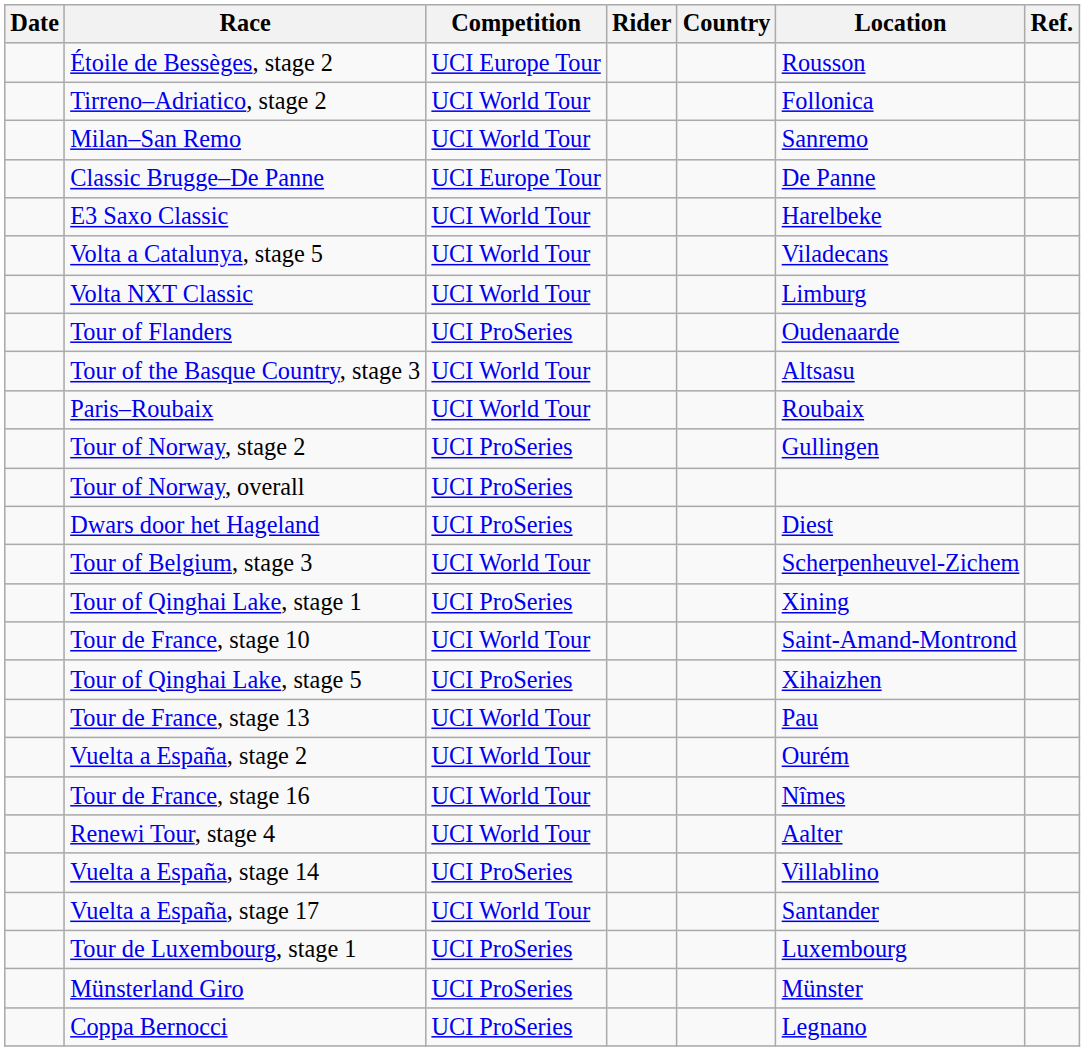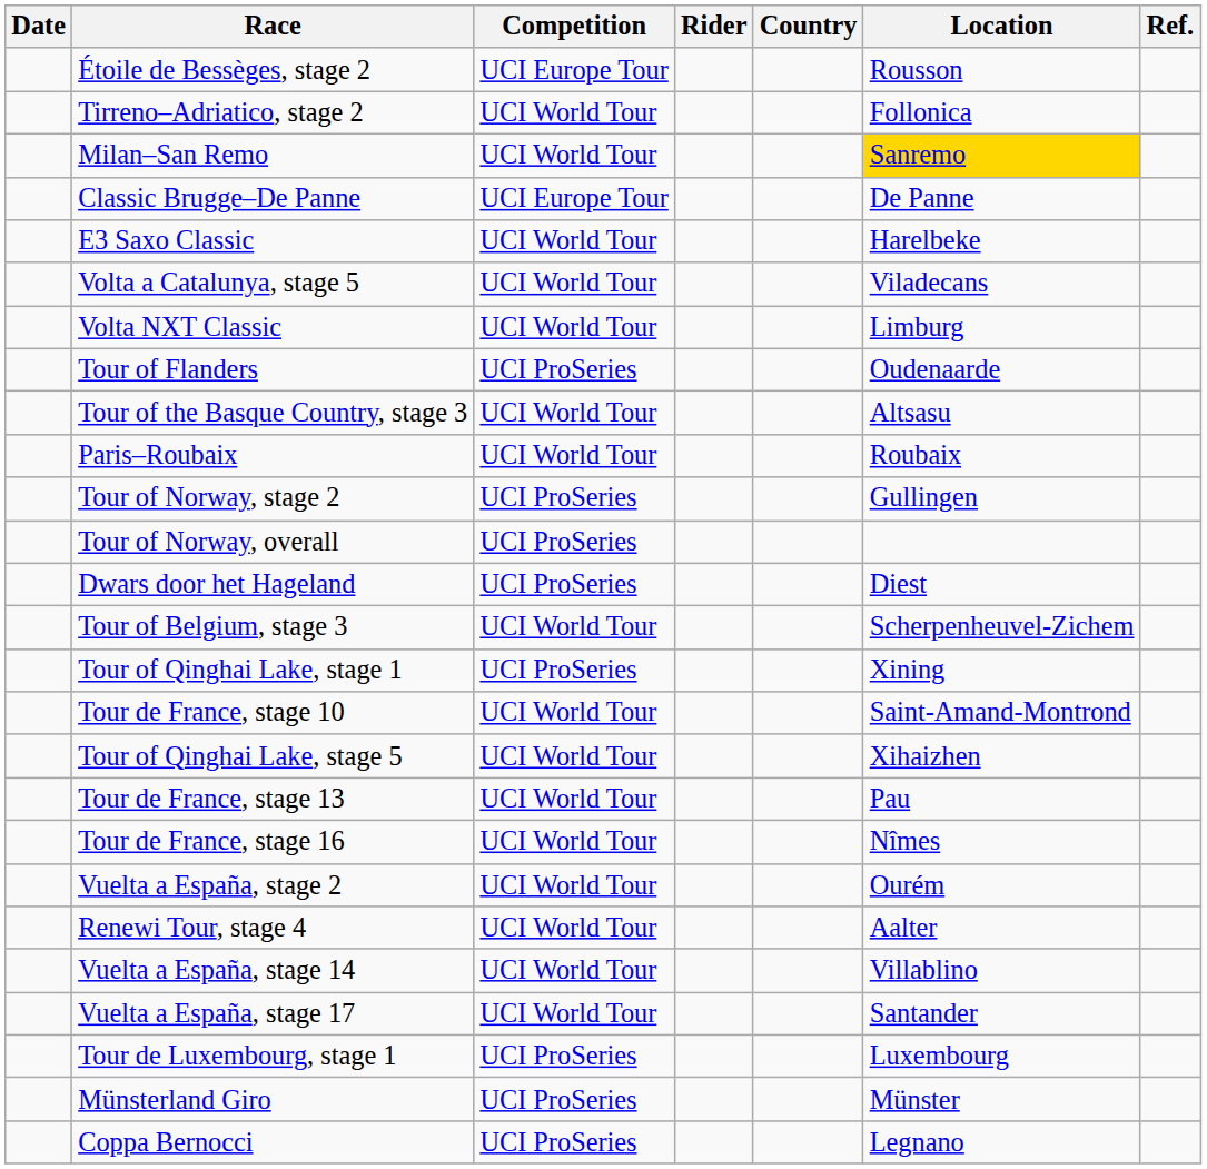 <table class="wikitable sortable">
 <tr>
 <th>Date</th>
 <th>Race</th>
 <th>Competition</th>
 <th>Rider</th>
 <th>Country</th>
 <th>Location</th>
 <th class="unsortable">Ref.</th>
 </tr>
 <tr>
 <td></td>
 <td><a href='#'>Étoile de Bessèges</a>, stage 2</td>
 <td><a href='#'>UCI Europe Tour</a></td>
 <td></td>
 <td></td>
 <td><a href='#'>Rousson</a></td>
 <td align="center"></td>
 </tr>
 <tr>
 <td></td>
 <td><a href='#'>Tirreno–Adriatico</a>, stage 2</td>
 <td><a href='#'>UCI World Tour</a></td>
 <td></td>
 <td></td>
 <td><a href='#'>Follonica</a></td>
 <td align="center"></td>
 </tr>
 <tr>
 <td></td>
 <td><a href='#'>Milan–San Remo</a></td>
 <td><a href='#'>UCI World Tour</a></td>
 <td></td>
 <td></td>
-<td><a href='#'>Sanremo</a></td>
+<td style="background: gold;"><a href='#'>Sanremo</a></td>
 <td align="center"></td>
 </tr>
 <tr>
 <td></td>
 <td><a href='#'>Classic Brugge–De Panne</a></td>
 <td><a href='#'>UCI Europe Tour</a></td>
 <td></td>
 <td></td>
 <td><a href='#'>De Panne</a></td>
 <td align="center"></td>
 </tr>
 <tr>
 <td></td>
 <td><a href='#'>E3 Saxo Classic</a></td>
 <td><a href='#'>UCI World Tour</a></td>
 <td></td>
 <td></td>
 <td><a href='#'>Harelbeke</a></td>
 <td align="center"></td>
 </tr>
 <tr>
 <td></td>
 <td><a href='#'>Volta a Catalunya</a>, stage 5</td>
 <td><a href='#'>UCI World Tour</a></td>
 <td></td>
 <td></td>
 <td><a href='#'>Viladecans</a></td>
 <td align="center"></td>
 </tr>
 <tr>
 <td></td>
 <td><a href='#'>Volta NXT Classic</a></td>
 <td><a href='#'>UCI World Tour</a></td>
 <td></td>
 <td></td>
 <td><a href='#'>Limburg</a></td>
 <td align="center"></td>
 </tr>
 <tr>
 <td></td>
 <td><a href='#'>Tour of Flanders</a></td>
 <td><a href='#'>UCI ProSeries</a></td>
 <td></td>
 <td></td>
 <td><a href='#'>Oudenaarde</a></td>
 <td align="center"></td>
 </tr>
 <tr>
 <td></td>
 <td><a href='#'>Tour of the Basque Country</a>, stage 3</td>
 <td><a href='#'>UCI World Tour</a></td>
 <td></td>
 <td></td>
 <td><a href='#'>Altsasu</a></td>
 <td align="center"></td>
 </tr>
 <tr>
 <td></td>
 <td><a href='#'>Paris–Roubaix</a></td>
 <td><a href='#'>UCI World Tour</a></td>
 <td></td>
 <td></td>
 <td><a href='#'>Roubaix</a></td>
 <td align="center"></td>
 </tr>
 <tr>
 <td></td>
 <td><a href='#'>Tour of Norway</a>, stage 2</td>
 <td><a href='#'>UCI ProSeries</a></td>
 <td></td>
 <td></td>
 <td><a href='#'>Gullingen</a></td>
 <td align="center"></td>
 </tr>
 <tr>
 <td></td>
 <td><a href='#'>Tour of Norway</a>, overall</td>
 <td><a href='#'>UCI ProSeries</a></td>
 <td></td>
 <td></td>
 <td></td>
 <td align="center"></td>
 </tr>
 <tr>
 <td></td>
 <td><a href='#'>Dwars door het Hageland</a></td>
 <td><a href='#'>UCI ProSeries</a></td>
 <td></td>
 <td></td>
 <td><a href='#'>Diest</a></td>
 <td align="center"></td>
 </tr>
 <tr>
 <td></td>
 <td><a href='#'>Tour of Belgium</a>, stage 3</td>
 <td><a href='#'>UCI World Tour</a></td>
 <td></td>
 <td></td>
 <td><a href='#'>Scherpenheuvel-Zichem</a></td>
 <td align="center"></td>
 </tr>
 <tr>
 <td></td>
 <td><a href='#'>Tour of Qinghai Lake</a>, stage 1</td>
 <td><a href='#'>UCI ProSeries</a></td>
 <td></td>
 <td></td>
 <td><a href='#'>Xining</a></td>
 <td align="center"></td>
 </tr>
 <tr>
 <td></td>
 <td><a href='#'>Tour de France</a>, stage 10</td>
 <td><a href='#'>UCI World Tour</a></td>
 <td></td>
 <td></td>
 <td><a href='#'>Saint-Amand-Montrond</a></td>
 <td align="center"></td>
 </tr>
 <tr>
 <td></td>
 <td><a href='#'>Tour of Qinghai Lake</a>, stage 5</td>
-<td><a href='#'>UCI ProSeries</a></td>
+<td><a href='#'>UCI World Tour</a></td>
 <td></td>
 <td></td>
 <td><a href='#'>Xihaizhen</a></td>
 <td align="center"></td>
 </tr>
 <tr>
 <td></td>
 <td><a href='#'>Tour de France</a>, stage 13</td>
 <td><a href='#'>UCI World Tour</a></td>
 <td></td>
 <td></td>
 <td><a href='#'>Pau</a></td>
 <td align="center"></td>
 </tr>
 <tr>
 <td></td>
+<td><a href='#'>Tour de France</a>, stage 16</td>
+<td><a href='#'>UCI World Tour</a></td>
+<td></td>
+<td></td>
+<td><a href='#'>Nîmes</a></td>
+<td align="center"></td>
+</tr>
+<tr>
+<td></td>
 <td><a href='#'>Vuelta a España</a>, stage 2</td>
 <td><a href='#'>UCI World Tour</a></td>
 <td></td>
 <td></td>
 <td><a href='#'>Ourém</a></td>
-<td align="center"></td>
-</tr>
-<tr>
-<td></td>
-<td><a href='#'>Tour de France</a>, stage 16</td>
-<td><a href='#'>UCI World Tour</a></td>
-<td></td>
-<td></td>
-<td><a href='#'>Nîmes</a></td>
 <td align="center"></td>
 </tr>
 <tr>
 <td></td>
 <td><a href='#'>Renewi Tour</a>, stage 4</td>
 <td><a href='#'>UCI World Tour</a></td>
 <td></td>
 <td></td>
 <td><a href='#'>Aalter</a></td>
 <td align="center"></td>
 </tr>
 <tr>
 <td></td>
 <td><a href='#'>Vuelta a España</a>, stage 14</td>
-<td><a href='#'>UCI ProSeries</a></td>
+<td><a href='#'>UCI World Tour</a></td>
 <td></td>
 <td></td>
 <td><a href='#'>Villablino</a></td>
 <td align="center"></td>
 </tr>
 <tr>
 <td></td>
 <td><a href='#'>Vuelta a España</a>, stage 17</td>
 <td><a href='#'>UCI World Tour</a></td>
 <td></td>
 <td></td>
 <td><a href='#'>Santander</a></td>
 <td align="center"></td>
 </tr>
 <tr>
 <td></td>
 <td><a href='#'>Tour de Luxembourg</a>, stage 1</td>
 <td><a href='#'>UCI ProSeries</a></td>
 <td></td>
 <td></td>
 <td><a href='#'>Luxembourg</a></td>
 <td align="center"></td>
 </tr>
 <tr>
 <td></td>
 <td><a href='#'>Münsterland Giro</a></td>
 <td><a href='#'>UCI ProSeries</a></td>
 <td></td>
 <td></td>
 <td><a href='#'>Münster</a></td>
 <td align="center"></td>
 </tr>
 <tr>
 <td></td>
 <td><a href='#'>Coppa Bernocci</a></td>
 <td><a href='#'>UCI ProSeries</a></td>
 <td></td>
 <td></td>
 <td><a href='#'>Legnano</a></td>
 <td align="center"></td>
 </tr>
 </table>
